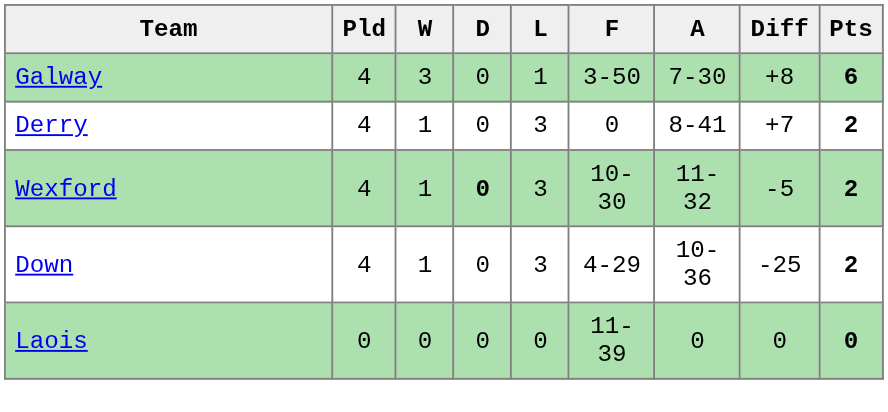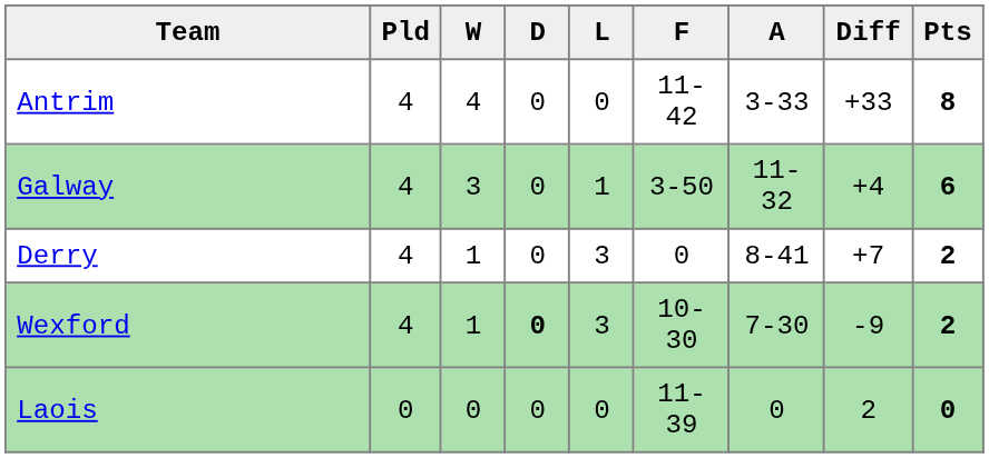 <table style=border-collapse:collapse border=1 cellspacing=0 cellpadding=5>
 <tr align=center bgcolor=#efefef>
 <th width=165>Team</th>
 <th width=20>Pld</th>
 <th width=20>W</th>
 <th width=20>D</th>
 <th width=20>L</th>
 <th width=35>F</th>
 <th width=35>A</th>
 <th width=20>Diff</th>
 <th width=20>Pts</th>
 </tr>
+<tr align=center style="background:#FFFFFF;">
+<td style="text-align:left;"><a href='#'>Antrim</a></td>
+<td>4</td>
+<td>4</td>
+<td>0</td>
+<td>0</td>
+<td>11-42</td>
+<td>3-33</td>
+<td>+33</td>
+<td><strong>8</strong></td>
+</tr>
 <tr align=center style="background:#ACE1AF;">
 <td style="text-align:left;"><a href='#'>Galway</a></td>
 <td>4</td>
 <td>3</td>
 <td>0</td>
 <td>1</td>
 <td>3-50</td>
-<td>7-30</td>
-<td>+8</td>
+<td>11-32</td>
+<td>+4</td>
 <td><strong>6</strong></td>
 </tr>
 <tr align=center style="background:#FFFFFF;">
 <td style="text-align:left;"><a href='#'>Derry</a></td>
 <td>4</td>
 <td>1</td>
 <td>0</td>
 <td>3</td>
 <td>0</td>
 <td>8-41</td>
 <td>+7</td>
 <td><strong>2</strong></td>
 </tr>
 <tr align=center style="background:#ACE1AF;">
 <td style="text-align:left;"><a href='#'>Wexford</a></td>
 <td>4</td>
 <td>1</td>
 <td><strong>0</strong></td>
 <td>3</td>
 <td>10-30</td>
-<td>11-32</td>
-<td>-5</td>
-<td><strong>2</strong></td>
-</tr>
-<tr align=center style="background:#FFFFFF;">
-<td style="text-align:left;"><a href='#'>Down</a></td>
-<td>4</td>
-<td>1</td>
-<td>0</td>
-<td>3</td>
-<td>4-29</td>
-<td>10-36</td>
-<td>-25</td>
+<td>7-30</td>
+<td>-9</td>
 <td><strong>2</strong></td>
 </tr>
 <tr align=center style="background:#ACE1AF;">
 <td style="text-align:left;"><a href='#'>Laois</a></td>
 <td>0</td>
 <td>0</td>
 <td>0</td>
 <td>0</td>
 <td>11-39</td>
 <td>0</td>
-<td>0</td>
+<td>2</td>
 <td><strong>0</strong></td>
 </tr>
 </table>
